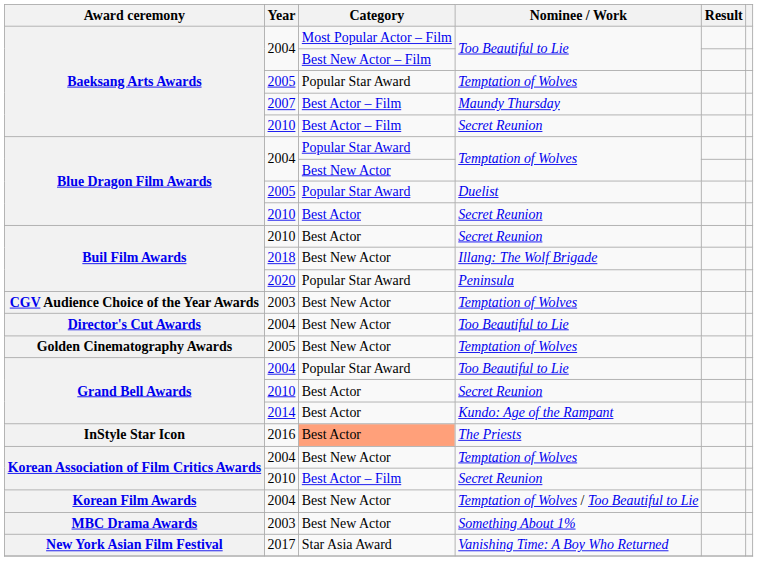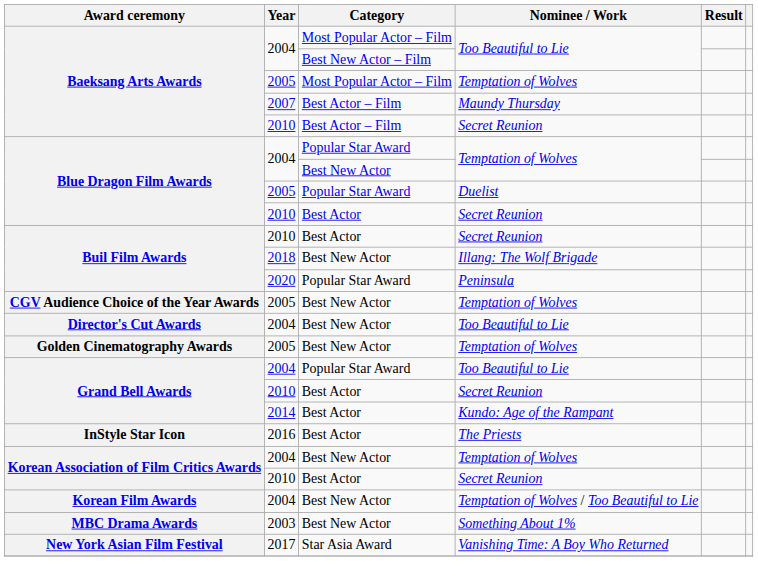 <table class="wikitable plainrowheaders sortable">
 <tr>
 <th scope="col">Award ceremony</th>
 <th scope="col">Year</th>
 <th scope="col">Category</th>
 <th scope="col">Nominee / Work</th>
 <th scope="col">Result</th>
 <th scope="col" class="unsortable"></th>
 </tr>
 <tr>
 <th scope="row" rowspan="5"><a href='#'>Baeksang Arts Awards</a></th>
 <td style="text-align:center" rowspan="2">2004</td>
 <td><a href='#'>Most Popular Actor – Film</a></td>
 <td rowspan="2"><em><a href='#'>Too Beautiful to Lie</a></em></td>
 <td></td>
 <td></td>
 </tr>
 <tr>
 <td><a href='#'>Best New Actor – Film</a></td>
 <td></td>
 <td></td>
 </tr>
 <tr>
 <td style="text-align:center"><a href='#'>2005</a></td>
-<td>Popular Star Award</td>
+<td><a href='#'>Most Popular Actor – Film</a></td>
 <td><em><a href='#'>Temptation of Wolves</a></em></td>
 <td></td>
 <td></td>
 </tr>
 <tr>
 <td style="text-align:center"><a href='#'>2007</a></td>
 <td><a href='#'>Best Actor – Film</a></td>
 <td><a href='#'><em>Maundy Thursday</em></a></td>
 <td></td>
 <td></td>
 </tr>
 <tr>
 <td style="text-align:center"><a href='#'>2010</a></td>
 <td><a href='#'>Best Actor – Film</a></td>
 <td><em><a href='#'>Secret Reunion</a></em></td>
 <td></td>
 <td></td>
 </tr>
 <tr>
 <th scope="row" rowspan="4"><a href='#'>Blue Dragon Film Awards</a></th>
 <td style="text-align:center" rowspan="2">2004</td>
 <td><a href='#'>Popular Star Award</a></td>
 <td rowspan="2"><em><a href='#'>Temptation of Wolves</a></em></td>
 <td></td>
 <td></td>
 </tr>
 <tr>
 <td><a href='#'>Best New Actor</a></td>
 <td></td>
 <td></td>
 </tr>
 <tr>
 <td style="text-align:center"><a href='#'>2005</a></td>
 <td><a href='#'>Popular Star Award</a></td>
 <td><a href='#'><em>Duelist</em></a></td>
 <td></td>
 <td style="text-align:center"></td>
 </tr>
 <tr>
 <td style="text-align:center"><a href='#'>2010</a></td>
 <td><a href='#'>Best Actor</a></td>
 <td><em><a href='#'>Secret Reunion</a></em></td>
 <td></td>
 <td></td>
 </tr>
 <tr>
 <th scope="row" rowspan="3"><a href='#'>Buil Film Awards</a></th>
 <td style="text-align:center">2010</td>
 <td>Best Actor</td>
 <td><em><a href='#'>Secret Reunion</a></em></td>
 <td></td>
 <td></td>
 </tr>
 <tr>
 <td style="text-align:center"><a href='#'>2018</a></td>
 <td>Best New Actor</td>
 <td><em><a href='#'>Illang: The Wolf Brigade</a></em></td>
 <td></td>
 <td></td>
 </tr>
 <tr>
 <td style="text-align:center"><a href='#'>2020</a></td>
 <td>Popular Star Award</td>
 <td><em><a href='#'>Peninsula</a></em></td>
 <td></td>
 <td style="text-align:center"></td>
 </tr>
 <tr>
 <th scope="row"><a href='#'>CGV</a> Audience Choice of the Year Awards</th>
-<td style="text-align:center">2003</td>
+<td style="text-align:center">2005</td>
 <td>Best New Actor</td>
 <td><em><a href='#'>Temptation of Wolves</a></em></td>
 <td></td>
 <td></td>
 </tr>
 <tr>
 <th scope="row"><a href='#'>Director's Cut Awards</a></th>
 <td style="text-align:center">2004</td>
 <td>Best New Actor</td>
 <td><em> <a href='#'>Too Beautiful to Lie</a></em></td>
 <td></td>
 <td></td>
 </tr>
 <tr>
 <th scope="row">Golden Cinematography Awards</th>
 <td style="text-align:center">2005</td>
 <td>Best New Actor</td>
 <td><em><a href='#'>Temptation of Wolves</a></em></td>
 <td></td>
 <td></td>
 </tr>
 <tr>
 <th scope="row" rowspan="3"><a href='#'>Grand Bell Awards</a></th>
 <td style="text-align:center"><a href='#'>2004</a></td>
 <td>Popular Star Award</td>
 <td><em> <a href='#'>Too Beautiful to Lie</a></em></td>
 <td></td>
 <td></td>
 </tr>
 <tr>
 <td style="text-align:center"><a href='#'>2010</a></td>
 <td>Best Actor</td>
 <td><em><a href='#'>Secret Reunion</a></em></td>
 <td></td>
 <td></td>
 </tr>
 <tr>
 <td style="text-align:center"><a href='#'>2014</a></td>
 <td>Best Actor</td>
 <td><em><a href='#'>Kundo: Age of the Rampant</a></em></td>
 <td></td>
 <td></td>
 </tr>
 <tr>
 <th scope="row">InStyle Star Icon</th>
 <td style="text-align:center">2016</td>
-<td style="background: lightsalmon;">Best Actor</td>
+<td>Best Actor</td>
 <td><a href='#'><em>The Priests</em></a></td>
 <td></td>
 <td></td>
 </tr>
 <tr>
 <th scope="row" rowspan="2"><a href='#'>Korean Association of Film Critics Awards</a></th>
 <td style="text-align:center">2004</td>
 <td>Best New Actor</td>
 <td><em><a href='#'>Temptation of Wolves</a></em></td>
 <td></td>
 <td></td>
 </tr>
 <tr>
 <td style="text-align:center">2010</td>
-<td><a href='#'>Best Actor – Film</a></td>
+<td>Best Actor</td>
 <td><em><a href='#'>Secret Reunion</a></em></td>
 <td></td>
 <td style="text-align:center"></td>
 </tr>
 <tr>
 <th scope="row"><a href='#'>Korean Film Awards</a></th>
 <td style="text-align:center">2004</td>
 <td>Best New Actor</td>
 <td><em><a href='#'>Temptation of Wolves</a></em> / <em><a href='#'>Too Beautiful to Lie</a></em></td>
 <td></td>
 <td></td>
 </tr>
 <tr>
 <th scope="row"><a href='#'>MBC Drama Awards</a></th>
 <td style="text-align:center">2003</td>
 <td>Best New Actor</td>
 <td><em><a href='#'>Something About 1%</a></em></td>
 <td></td>
 <td></td>
 </tr>
 <tr>
 <th scope="row"><a href='#'>New York Asian Film Festival</a></th>
 <td style="text-align:center">2017</td>
 <td>Star Asia Award</td>
 <td><em><a href='#'>Vanishing Time: A Boy Who Returned</a></em></td>
 <td></td>
 <td style="text-align:center"></td>
 </tr>
 <tr>
 </tr>
 </table>
